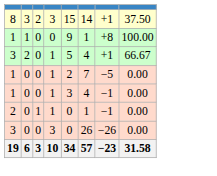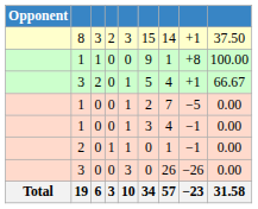 <table class="wikitable sortable" style="text-align:center;">
 <tr style="color:white">
+<th style="background: #3885C5; color:#FFFFFF;">Opponent</th>
 <th style="background: #3885C5; color:#FFFFFF;"></th>
 <th style="background: #3885C5; color:#FFFFFF;"></th>
 <th style="background: #3885C5; color:#FFFFFF;"></th>
 <th style="background: #3885C5; color:#FFFFFF;"></th>
 <th style="background: #3885C5; color:#FFFFFF;"></th>
 <th style="background: #3885C5; color:#FFFFFF;"></th>
 <th style="background: #3885C5; color:#FFFFFF;"></th>
 <th style="background: #3885C5; color:#FFFFFF;"></th>
 </tr>
 <tr bgcolor=FFFFCC>
+<td style="text-align:left;"></td>
 <td>8</td>
 <td>3</td>
 <td>2</td>
 <td>3</td>
 <td>15</td>
 <td>14</td>
 <td>+1</td>
 <td>37.50</td>
 </tr>
 <tr bgcolor=CCFFCC>
+<td style="text-align:left;"></td>
 <td>1</td>
 <td>1</td>
 <td>0</td>
 <td>0</td>
 <td>9</td>
 <td>1</td>
 <td>+8</td>
 <td>100.00</td>
 </tr>
 <tr bgcolor=CCFFCC>
+<td style="text-align:left;"></td>
 <td>3</td>
 <td>2</td>
 <td>0</td>
 <td>1</td>
 <td>5</td>
 <td>4</td>
 <td>+1</td>
 <td>66.67</td>
 </tr>
 <tr bgcolor=FFDACC>
+<td style="text-align:left;"></td>
 <td>1</td>
 <td>0</td>
 <td>0</td>
 <td>1</td>
 <td>2</td>
 <td>7</td>
 <td>−5</td>
 <td>0.00</td>
 </tr>
 <tr bgcolor=FFDACC>
+<td style="text-align:left;"></td>
 <td>1</td>
 <td>0</td>
 <td>0</td>
 <td>1</td>
 <td>3</td>
 <td>4</td>
 <td>−1</td>
 <td>0.00</td>
 </tr>
 <tr bgcolor=FFDACC>
+<td style="text-align:left;"></td>
 <td>2</td>
 <td>0</td>
 <td>1</td>
 <td>1</td>
 <td>0</td>
 <td>1</td>
 <td>−1</td>
 <td>0.00</td>
 </tr>
 <tr bgcolor=FFDACC>
+<td style="text-align:left;"></td>
 <td>3</td>
 <td>0</td>
 <td>0</td>
 <td>3</td>
 <td>0</td>
 <td>26</td>
 <td>−26</td>
 <td>0.00</td>
 </tr>
 <tr>
+<th>Total</th>
 <th>19</th>
 <th>6</th>
 <th>3</th>
 <th>10</th>
 <th>34</th>
 <th>57</th>
 <th>−23</th>
 <th>31.58</th>
 </tr>
 </table>
